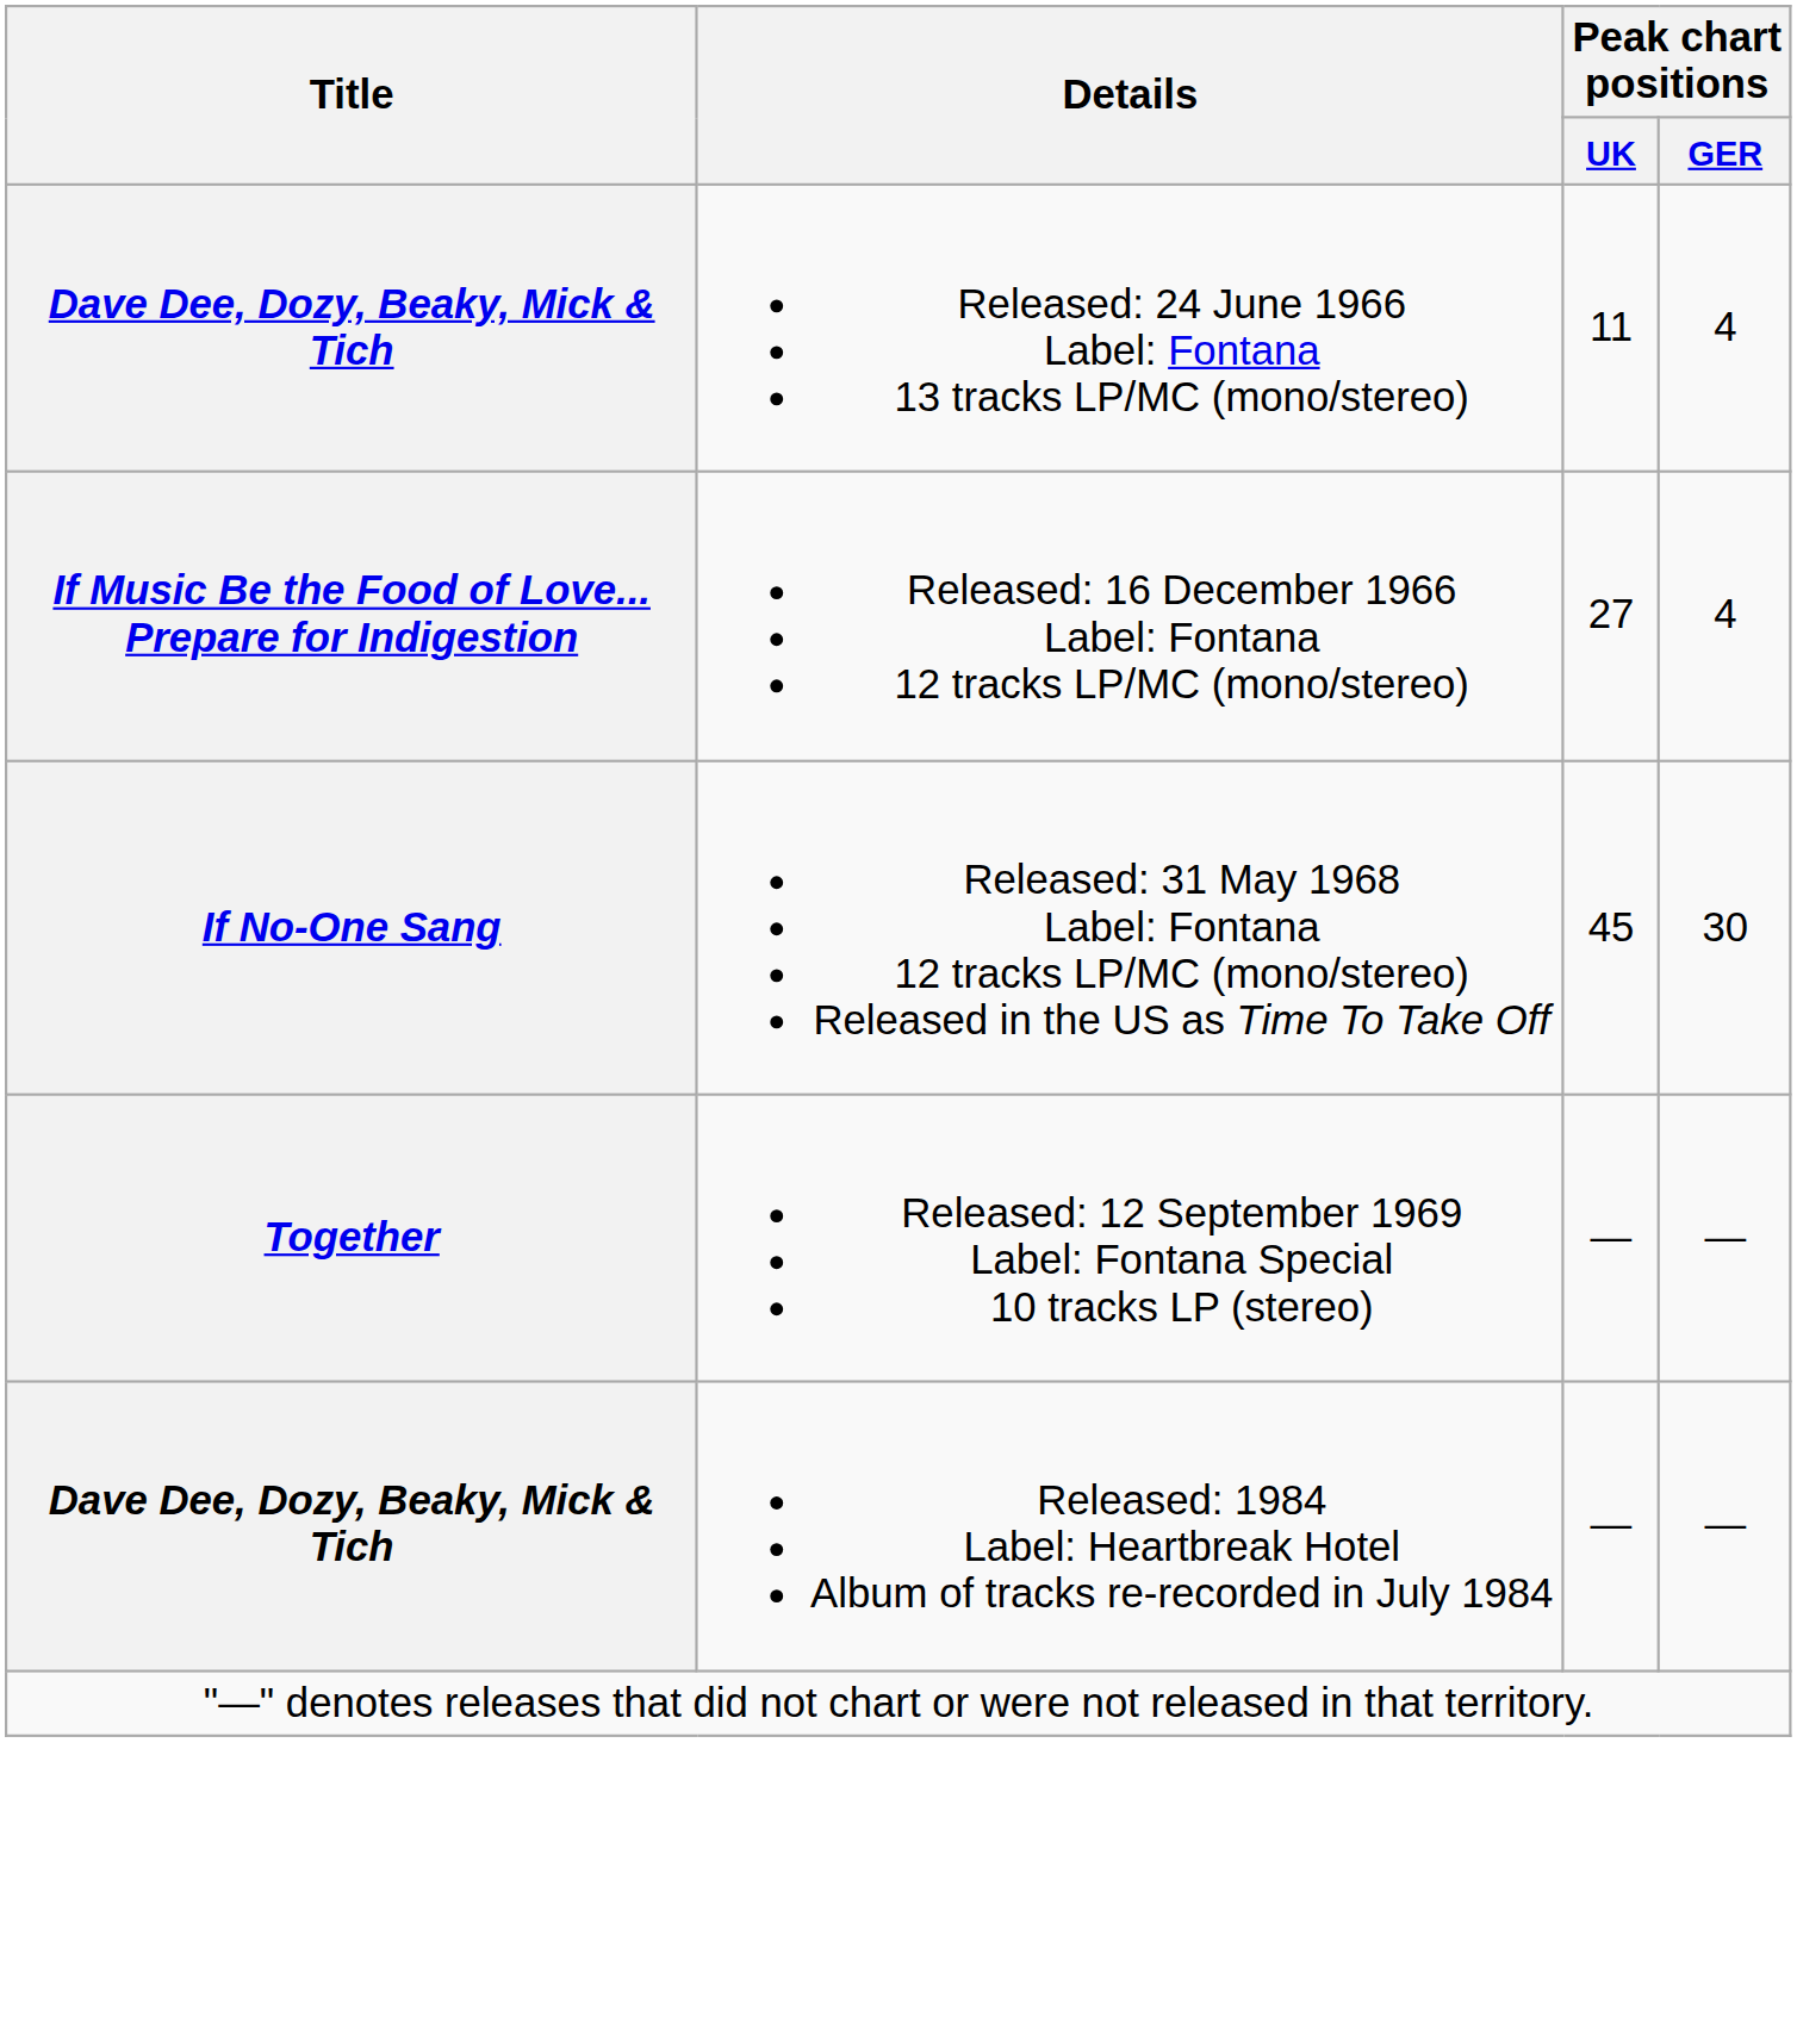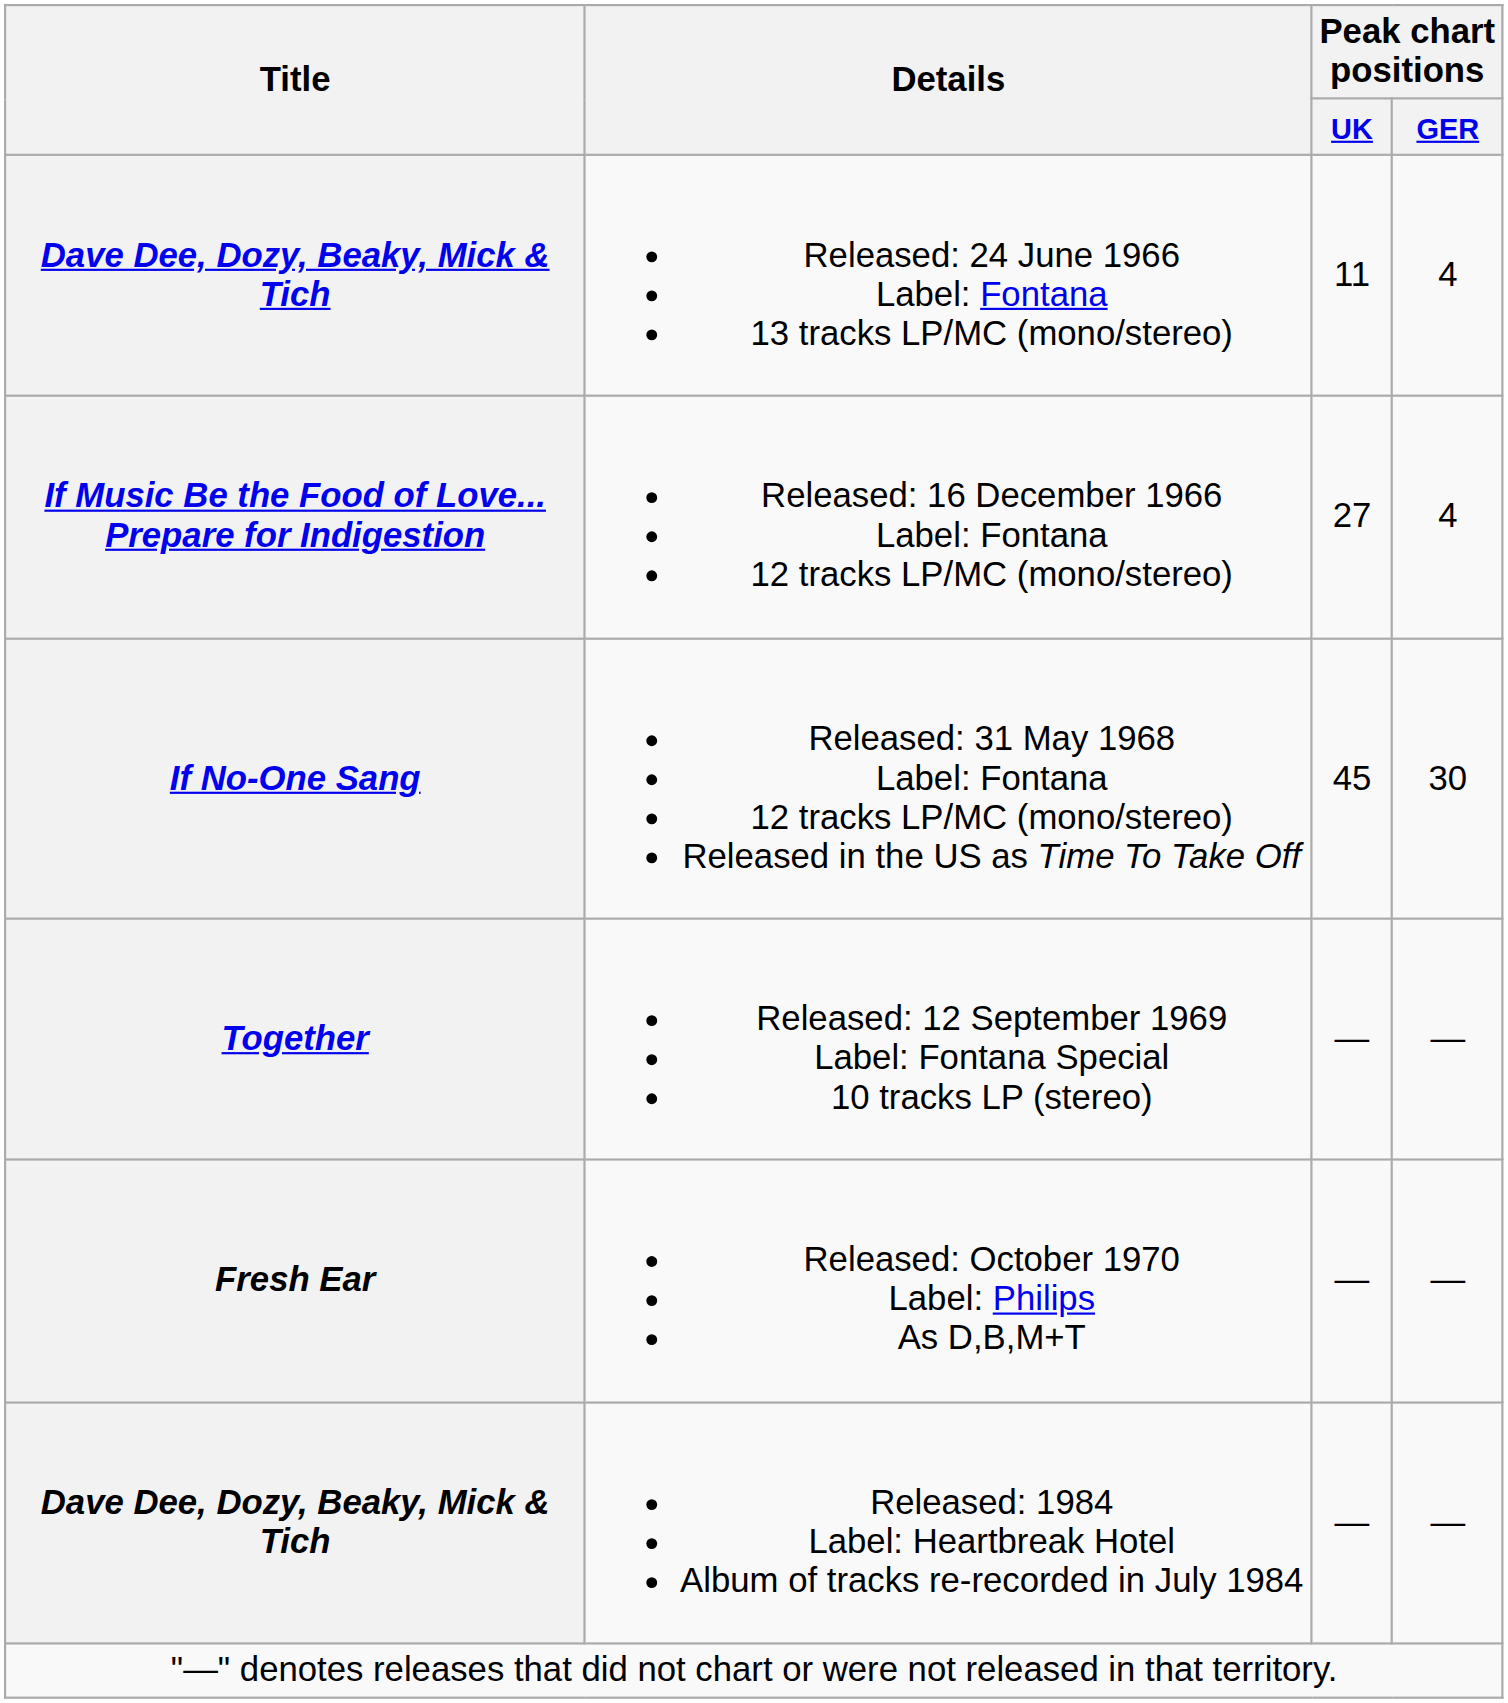 <table class="wikitable plainrowheaders" style="text-align:center;">
 <tr>
 <th scope="col" rowspan="2" style="width:260px;">Title</th>
 <th scope="col" rowspan="2">Details</th>
 <th colspan="2">Peak chart<br>positions</th>
 </tr>
 <tr>
 <th scope="col"><small><a href='#'>UK</a></small><br></th>
 <th scope="col"><small><a href='#'>GER</a></small><br></th>
 </tr>
 <tr>
 <th scope="row"><em><a href='#'>Dave Dee, Dozy, Beaky, Mick & Tich</a></em></th>
 <td><br><ul><li>Released: 24 June 1966</li><li>Label: <a href='#'>Fontana</a></li><li>13 tracks LP/MC (mono/stereo)</li></ul></td>
 <td>11</td>
 <td>4</td>
 </tr>
 <tr>
 <th scope="row"><em><a href='#'>If Music Be the Food of Love... Prepare for Indigestion</a></em>   </th>
 <td><br><ul><li>Released: 16 December 1966 </li><li>Label: Fontana</li><li>12 tracks LP/MC (mono/stereo)</li></ul></td>
 <td>27 </td>
 <td>4 </td>
 </tr>
 <tr>
 <th scope="row"><em><a href='#'>If No-One Sang</a></em></th>
 <td><br><ul><li>Released: 31 May 1968</li><li>Label: Fontana</li><li>12 tracks LP/MC (mono/stereo)</li><li>Released in the US as <em>Time To Take Off</em></li></ul></td>
 <td>45</td>
 <td>30</td>
 </tr>
 <tr>
 <th scope="row"><em><a href='#'>Together</a></em> </th>
 <td><br><ul><li>Released: 12 September 1969</li><li>Label: Fontana Special</li><li>10 tracks LP (stereo)</li></ul></td>
 <td>—</td>
 <td>—</td>
 </tr>
 <tr>
+<th scope="row"><em>Fresh Ear</em></th>
+<td><br><ul><li>Released: October 1970</li><li>Label: <a href='#'>Philips</a></li><li>As D,B,M+T</li></ul></td>
+<td>—</td>
+<td>—</td>
+</tr>
+<tr>
 <th scope="row"><em>Dave Dee, Dozy, Beaky, Mick & Tich</em></th>
 <td><br><ul><li>Released: 1984</li><li>Label: Heartbreak Hotel</li><li>Album of tracks re-recorded in July 1984</li></ul></td>
 <td>—</td>
 <td>—</td>
 </tr>
 <tr>
 <td colspan="4">"—" denotes releases that did not chart or were not released in that territory.</td>
 </tr>
 </table>
